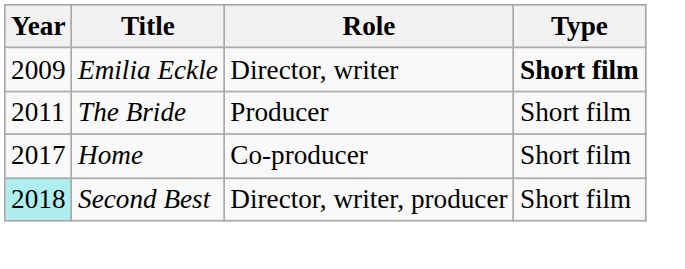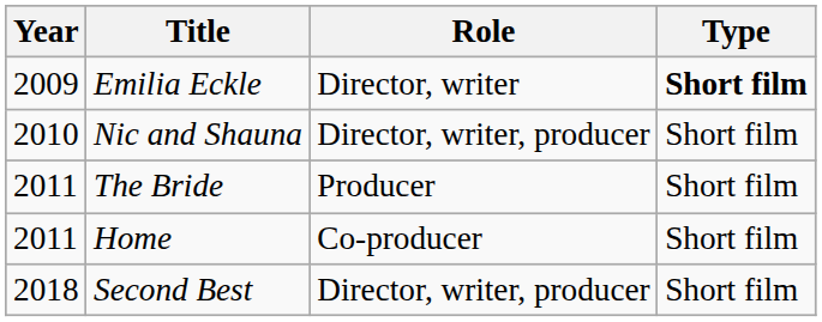 <table class="wikitable">
 <tr>
 <th>Year</th>
 <th>Title</th>
 <th>Role</th>
 <th>Type</th>
 </tr>
 <tr>
 <td>2009</td>
 <td><em>Emilia Eckle</em></td>
 <td>Director, writer</td>
 <td><strong>Short film</strong></td>
 </tr>
 <tr>
+<td>2010</td>
+<td><em>Nic and Shauna</em></td>
+<td>Director, writer, producer</td>
+<td>Short film</td>
+</tr>
+<tr>
 <td>2011</td>
 <td><em>The Bride</em></td>
 <td>Producer</td>
 <td>Short film</td>
 </tr>
 <tr>
-<td>2017</td>
+<td>2011</td>
 <td><em>Home</em></td>
 <td>Co-producer</td>
 <td>Short film</td>
 </tr>
 <tr>
-<td style="background: paleturquoise;">2018</td>
+<td>2018</td>
 <td><em>Second Best</em></td>
 <td>Director, writer, producer</td>
 <td>Short film</td>
 </tr>
 </table>
